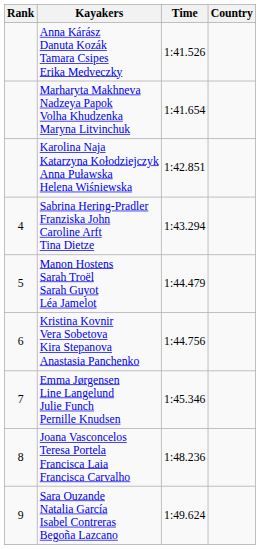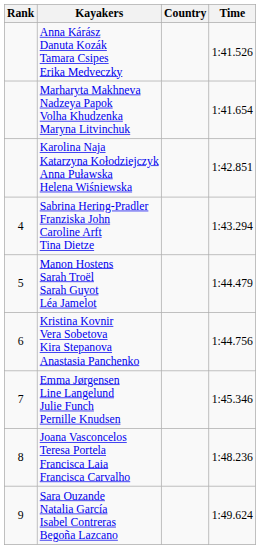 <table class="wikitable" style="text-align:center">
 <tr>
 <th>Rank</th>
 <th>Kayakers</th>
+<th>Country</th>
 <th>Time</th>
-<th>Country</th>
 </tr>
 <tr>
 <td></td>
 <td align=left><a href='#'>Anna Kárász</a><br><a href='#'>Danuta Kozák</a><br><a href='#'>Tamara Csipes</a><br><a href='#'>Erika Medveczky</a></td>
+<td align=left></td>
 <td>1:41.526</td>
-<td align=left></td>
 </tr>
 <tr>
 <td></td>
 <td align=left><a href='#'>Marharyta Makhneva</a><br><a href='#'>Nadzeya Papok</a><br><a href='#'>Volha Khudzenka</a><br><a href='#'>Maryna Litvinchuk</a></td>
+<td align=left></td>
 <td>1:41.654</td>
-<td align=left></td>
 </tr>
 <tr>
 <td></td>
 <td align=left><a href='#'>Karolina Naja</a><br><a href='#'>Katarzyna Kołodziejczyk</a><br><a href='#'>Anna Puławska</a><br><a href='#'>Helena Wiśniewska</a></td>
+<td align=left></td>
 <td>1:42.851</td>
-<td align=left></td>
 </tr>
 <tr>
 <td>4</td>
 <td align=left><a href='#'>Sabrina Hering-Pradler</a><br><a href='#'>Franziska John</a><br><a href='#'>Caroline Arft</a><br><a href='#'>Tina Dietze</a></td>
+<td align=left></td>
 <td>1:43.294</td>
-<td align=left></td>
 </tr>
 <tr>
 <td>5</td>
 <td align=left><a href='#'>Manon Hostens</a><br><a href='#'>Sarah Troël</a><br><a href='#'>Sarah Guyot</a><br><a href='#'>Léa Jamelot</a></td>
+<td align=left></td>
 <td>1:44.479</td>
-<td align=left></td>
 </tr>
 <tr>
 <td>6</td>
 <td align=left><a href='#'>Kristina Kovnir</a><br><a href='#'>Vera Sobetova</a><br><a href='#'>Kira Stepanova</a><br><a href='#'>Anastasia Panchenko</a></td>
+<td align=left></td>
 <td>1:44.756</td>
-<td align=left></td>
 </tr>
 <tr>
 <td>7</td>
 <td align=left><a href='#'>Emma Jørgensen</a><br><a href='#'>Line Langelund</a><br><a href='#'>Julie Funch</a><br><a href='#'>Pernille Knudsen</a></td>
+<td align=left></td>
 <td>1:45.346</td>
-<td align=left></td>
 </tr>
 <tr>
 <td>8</td>
 <td align=left><a href='#'>Joana Vasconcelos</a><br><a href='#'>Teresa Portela</a><br><a href='#'>Francisca Laia</a><br><a href='#'>Francisca Carvalho</a></td>
+<td align=left></td>
 <td>1:48.236</td>
-<td align=left></td>
 </tr>
 <tr>
 <td>9</td>
 <td align=left><a href='#'>Sara Ouzande</a><br><a href='#'>Natalia García</a><br><a href='#'>Isabel Contreras</a><br><a href='#'>Begoña Lazcano</a></td>
+<td align=left></td>
 <td>1:49.624</td>
-<td align=left></td>
 </tr>
 </table>
